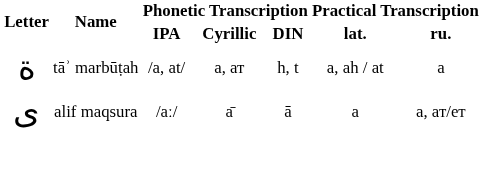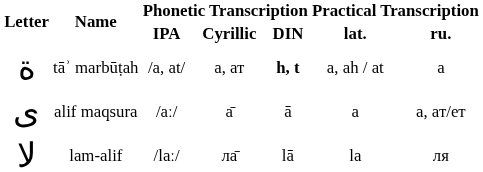 <table class="standard" style="text-align: center;">
 <tr class="bright">
 <th rowspan=2>Letter</th>
 <th rowspan=2>Name</th>
 <th colspan=3>Phonetic Transcription</th>
 <th colspan=2>Practical Transcription</th>
 </tr>
 <tr>
 <th International Phonetic Alphabet>IPA</th>
 <th>Cyrillic</th>
 <th>DIN</th>
 <th>lat.</th>
 <th>ru.</th>
 </tr>
 <tr>
 <td style="font-size:200%;">ﺓ</td>
 <td>tāʾ marbūṭah</td>
 <td>/a, at/</td>
 <td>а, ат</td>
-<td>h, t</td>
+<td><strong>h, t</strong></td>
 <td>a, ah / at</td>
 <td>а</td>
 </tr>
 <tr>
 <td style="font-size:200%;">ﻯ</td>
 <td>alif maqsura</td>
 <td>/aː/</td>
 <td>а̄</td>
 <td>ā</td>
 <td>a</td>
 <td>а, ат/ет</td>
 </tr>
+<tr>
+<td style="font-size:200%;">ﻻ</td>
+<td>lam-alif</td>
+<td>/laː/</td>
+<td>ла̄</td>
+<td>lā</td>
+<td>la</td>
+<td>ля</td>
+</tr>
 </table>
